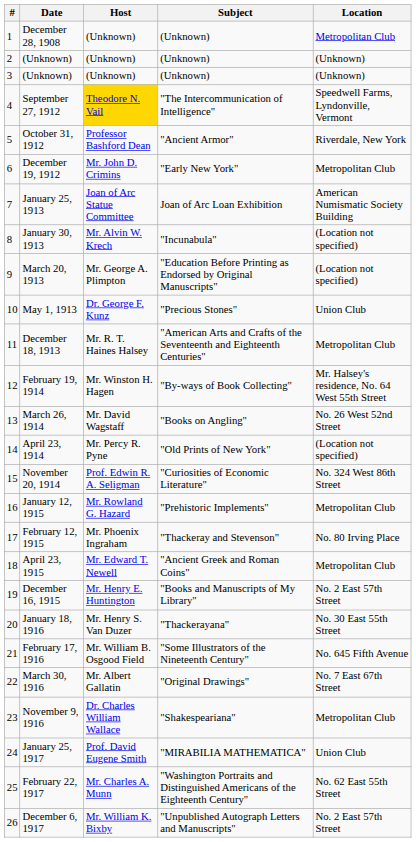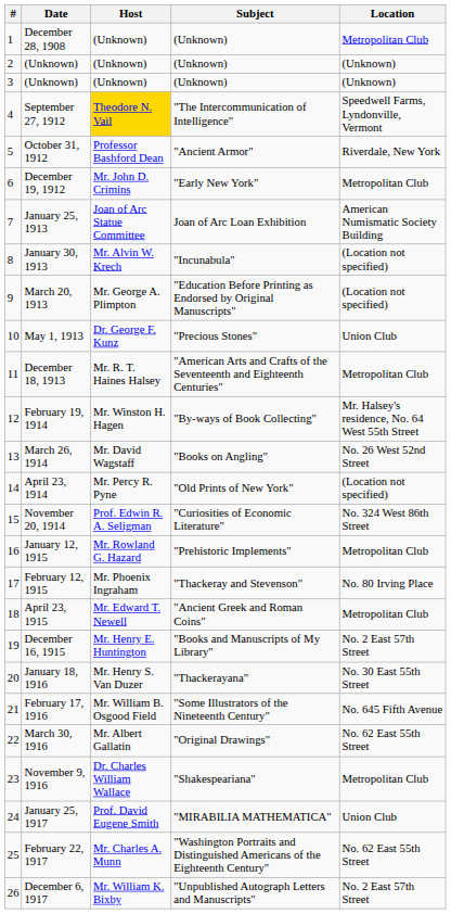 <table class="wikitable mw-collapsible">
 <tr>
 <th>#</th>
 <th>Date</th>
 <th>Host</th>
 <th>Subject</th>
 <th>Location</th>
 </tr>
 <tr>
 <td>1</td>
 <td>December 28, 1908</td>
 <td>(Unknown)</td>
 <td>(Unknown)</td>
 <td><a href='#'>Metropolitan Club</a></td>
 </tr>
 <tr>
 <td>2</td>
 <td>(Unknown)</td>
 <td>(Unknown)</td>
 <td>(Unknown)</td>
 <td>(Unknown)</td>
 </tr>
 <tr>
 <td>3</td>
 <td>(Unknown)</td>
 <td>(Unknown)</td>
 <td>(Unknown)</td>
 <td>(Unknown)</td>
 </tr>
 <tr>
 <td>4</td>
 <td>September 27, 1912</td>
 <td style="background: gold;"><a href='#'>Theodore N. Vail</a></td>
 <td>"The Intercommunication of Intelligence"</td>
 <td>Speedwell Farms, Lyndonville, Vermont</td>
 </tr>
 <tr>
 <td>5</td>
 <td>October 31, 1912</td>
 <td><a href='#'>Professor Bashford Dean</a></td>
 <td>"Ancient Armor"</td>
 <td>Riverdale, New York</td>
 </tr>
 <tr>
 <td>6</td>
 <td>December 19, 1912</td>
 <td><a href='#'>Mr. John D. Crimins</a></td>
 <td>"Early New York"</td>
 <td>Metropolitan Club</td>
 </tr>
 <tr>
 <td>7</td>
 <td>January 25, 1913</td>
 <td><a href='#'>Joan of Arc Statue Committee</a></td>
 <td>Joan of Arc Loan Exhibition</td>
 <td>American Numismatic Society Building</td>
 </tr>
 <tr>
 <td>8</td>
 <td>January 30, 1913</td>
 <td><a href='#'>Mr. Alvin W. Krech</a></td>
 <td>"Incunabula"</td>
 <td>(Location not specified)</td>
 </tr>
 <tr>
 <td>9</td>
 <td>March 20, 1913</td>
 <td>Mr. George A. Plimpton</td>
 <td>"Education Before Printing as Endorsed by Original Manuscripts"</td>
 <td>(Location not specified)</td>
 </tr>
 <tr>
 <td>10</td>
 <td>May 1, 1913</td>
 <td><a href='#'>Dr. George F. Kunz</a></td>
 <td>"Precious Stones"</td>
 <td>Union Club</td>
 </tr>
 <tr>
 <td>11</td>
 <td>December 18, 1913</td>
 <td>Mr. R. T. Haines Halsey</td>
 <td>"American Arts and Crafts of the Seventeenth and Eighteenth Centuries"</td>
 <td>Metropolitan Club</td>
 </tr>
 <tr>
 <td>12</td>
 <td>February 19, 1914</td>
 <td>Mr. Winston H. Hagen</td>
 <td>"By-ways of Book Collecting"</td>
 <td>Mr. Halsey's residence, No. 64 West 55th Street</td>
 </tr>
 <tr>
 <td>13</td>
 <td>March 26, 1914</td>
 <td>Mr. David Wagstaff</td>
 <td>"Books on Angling"</td>
 <td>No. 26 West 52nd Street</td>
 </tr>
 <tr>
 <td>14</td>
 <td>April 23, 1914</td>
 <td>Mr. Percy R. Pyne</td>
 <td>"Old Prints of New York"</td>
 <td>(Location not specified)</td>
 </tr>
 <tr>
 <td>15</td>
 <td>November 20, 1914</td>
 <td><a href='#'>Prof. Edwin R. A. Seligman</a></td>
 <td>"Curiosities of Economic Literature"</td>
 <td>No. 324 West 86th Street</td>
 </tr>
 <tr>
 <td>16</td>
 <td>January 12, 1915</td>
 <td><a href='#'>Mr. Rowland G. Hazard</a></td>
 <td>"Prehistoric Implements"</td>
 <td>Metropolitan Club</td>
 </tr>
 <tr>
 <td>17</td>
 <td>February 12, 1915</td>
 <td>Mr. Phoenix Ingraham</td>
 <td>"Thackeray and Stevenson"</td>
 <td>No. 80 Irving Place</td>
 </tr>
 <tr>
 <td>18</td>
 <td>April 23, 1915</td>
 <td><a href='#'>Mr. Edward T. Newell</a></td>
 <td>"Ancient Greek and Roman Coins"</td>
 <td>Metropolitan Club</td>
 </tr>
 <tr>
 <td>19</td>
 <td>December 16, 1915</td>
 <td><a href='#'>Mr. Henry E. Huntington</a></td>
 <td>"Books and Manuscripts of My Library"</td>
 <td>No. 2 East 57th Street</td>
 </tr>
 <tr>
 <td>20</td>
 <td>January 18, 1916</td>
 <td>Mr. Henry S. Van Duzer</td>
 <td>"Thackerayana"</td>
 <td>No. 30 East 55th Street</td>
 </tr>
 <tr>
 <td>21</td>
 <td>February 17, 1916</td>
 <td>Mr. William B. Osgood Field</td>
 <td>"Some Illustrators of the Nineteenth Century"</td>
 <td>No. 645 Fifth Avenue</td>
 </tr>
 <tr>
 <td>22</td>
 <td>March 30, 1916</td>
 <td>Mr. Albert Gallatin</td>
 <td>"Original Drawings"</td>
-<td>No. 7 East 67th Street</td>
+<td>No. 62 East 55th Street</td>
 </tr>
 <tr>
 <td>23</td>
 <td>November 9, 1916</td>
 <td><a href='#'>Dr. Charles William Wallace</a></td>
 <td>"Shakespeariana"</td>
 <td>Metropolitan Club</td>
 </tr>
 <tr>
 <td>24</td>
 <td>January 25, 1917</td>
 <td><a href='#'>Prof. David Eugene Smith</a></td>
 <td>"MIRABILIA MATHEMATICA"</td>
 <td>Union Club</td>
 </tr>
 <tr>
 <td>25</td>
 <td>February 22, 1917</td>
 <td><a href='#'>Mr. Charles A. Munn</a></td>
 <td>"Washington Portraits and Distinguished Americans of the Eighteenth Century"</td>
 <td>No. 62 East 55th Street</td>
 </tr>
 <tr>
 <td>26</td>
 <td>December 6, 1917</td>
 <td><a href='#'>Mr. William K. Bixby</a></td>
 <td>"Unpublished Autograph Letters and Manuscripts"</td>
 <td>No. 2 East 57th Street</td>
 </tr>
 </table>
